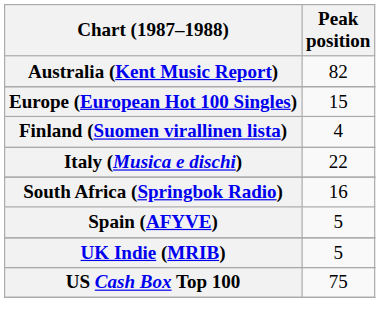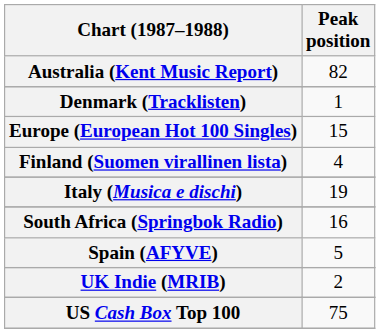 <table class="wikitable sortable plainrowheaders" style="text-align:center">
 <tr>
 <th scope="col">Chart (1987–1988)</th>
 <th scope="col">Peak<br>position</th>
 </tr>
 <tr>
 <th scope="row">Australia (<a href='#'>Kent Music Report</a>)</th>
 <td>82</td>
 </tr>
 <tr>
+</tr>
+<tr>
+<th scope="row">Denmark (<a href='#'>Tracklisten</a>)</th>
+<td>1</td>
 </tr>
 <tr>
 <th scope="row">Europe (<a href='#'>European Hot 100 Singles</a>)</th>
 <td>15</td>
 </tr>
 <tr>
 <th scope="row">Finland (<a href='#'>Suomen virallinen lista</a>)</th>
 <td>4</td>
 </tr>
 <tr>
 </tr>
 <tr>
 </tr>
 <tr>
 <th scope="row">Italy (<em><a href='#'>Musica e dischi</a></em>)</th>
-<td>22</td>
+<td>19</td>
 </tr>
 <tr>
 </tr>
 <tr>
 <th scope="row">South Africa (<a href='#'>Springbok Radio</a>)</th>
 <td>16</td>
 </tr>
 <tr>
 <th scope="row">Spain (<a href='#'>AFYVE</a>)</th>
 <td>5</td>
 </tr>
 <tr>
 </tr>
 <tr>
 </tr>
 <tr>
 </tr>
 <tr>
 <th scope="row"><a href='#'>UK Indie</a> (<a href='#'>MRIB</a>)</th>
-<td>5</td>
+<td>2</td>
 </tr>
 <tr>
 </tr>
 <tr>
 </tr>
 <tr>
 </tr>
 <tr>
 <th scope="row">US <em><a href='#'>Cash Box</a></em> Top 100</th>
 <td>75</td>
 </tr>
 <tr>
 </tr>
 </table>
